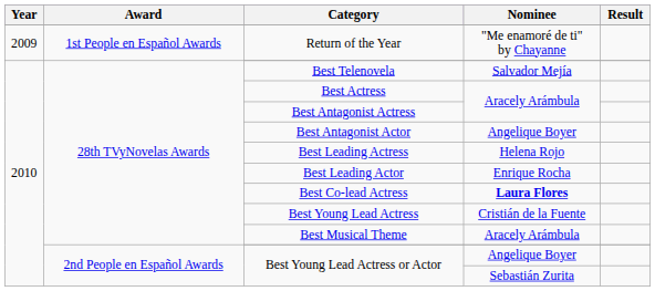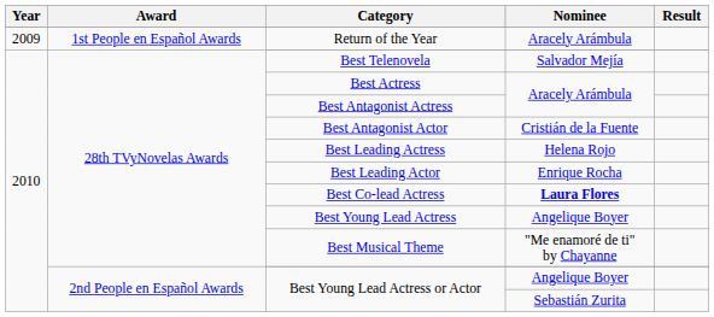 <table class="wikitable" width=800px>
 <tr style="background:#96c; text-align:center;">
 <th>Year</th>
 <th>Award</th>
 <th>Category</th>
 <th>Nominee</th>
 <th>Result</th>
 </tr>
 <tr>
 </tr>
 <tr style="text-align: center;">
 <td style="text-align: center; top" rowspan="2">2009</td>
 <td style="text-align: center; top" rowspan="2"><a href='#'>1st People en Español Awards</a></td>
 </tr>
 <tr style="text-align: center; top">
 <td>Return of the Year</td>
-<td>"Me enamoré de ti" <br> by <a href='#'>Chayanne</a></td>
+<td><a href='#'>Aracely Arámbula</a></td>
 <td></td>
 </tr>
 <tr style="text-align: center; top">
 <td style="text-align: center; top" rowspan="13">2010</td>
 <td style="text-align: center; top" rowspan="10"><a href='#'>28th TVyNovelas Awards</a></td>
 </tr>
 <tr style="text-align: center; top">
 <td><a href='#'>Best Telenovela</a></td>
 <td><a href='#'>Salvador Mejía</a></td>
 <td></td>
 </tr>
 <tr style="text-align: center; top">
 <td><a href='#'>Best Actress</a></td>
 <td rowspan="2"><a href='#'>Aracely Arámbula</a></td>
 <td></td>
 </tr>
 <tr style="text-align: center; top">
 <td><a href='#'>Best Antagonist Actress</a></td>
 <td></td>
 </tr>
 <tr style="text-align: center; top">
 <td><a href='#'>Best Antagonist Actor</a></td>
-<td><a href='#'>Angelique Boyer</a></td>
+<td><a href='#'>Cristián de la Fuente</a></td>
 <td></td>
 </tr>
 <tr style="text-align: center; top">
 <td><a href='#'>Best Leading Actress</a></td>
 <td><a href='#'>Helena Rojo</a></td>
 <td></td>
 </tr>
 <tr style="text-align: center; top">
 <td><a href='#'>Best Leading Actor</a></td>
 <td><a href='#'>Enrique Rocha</a></td>
 <td></td>
 </tr>
 <tr style="text-align: center; top">
 <td><a href='#'>Best Co-lead Actress</a></td>
 <td><strong><a href='#'>Laura Flores</a></strong></td>
 <td></td>
 </tr>
 <tr style="text-align: center; top">
 <td><a href='#'>Best Young Lead Actress</a></td>
-<td><a href='#'>Cristián de la Fuente</a></td>
+<td><a href='#'>Angelique Boyer</a></td>
 <td></td>
 </tr>
 <tr style="text-align: center; top">
 <td><a href='#'>Best Musical Theme</a></td>
-<td><a href='#'>Aracely Arámbula</a></td>
+<td>"Me enamoré de ti" <br> by <a href='#'>Chayanne</a></td>
 <td></td>
 </tr>
 <tr style="text-align: center;">
 <td style="text-align: center; top" rowspan="3"><a href='#'>2nd People en Español Awards</a></td>
 </tr>
 <tr style="text-align: center; top">
 <td rowspan="3">Best Young Lead Actress or Actor</td>
 <td><a href='#'>Angelique Boyer</a></td>
 <td></td>
 </tr>
 <tr style="text-align: center; top">
 <td><a href='#'>Sebastián Zurita</a></td>
 <td></td>
 </tr>
 </table>
